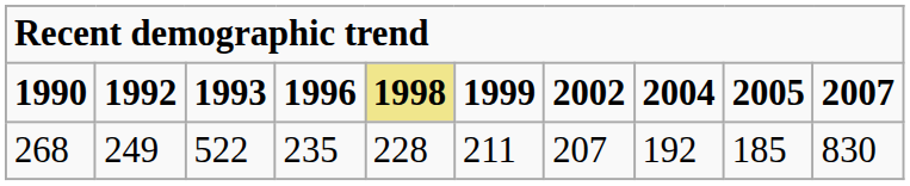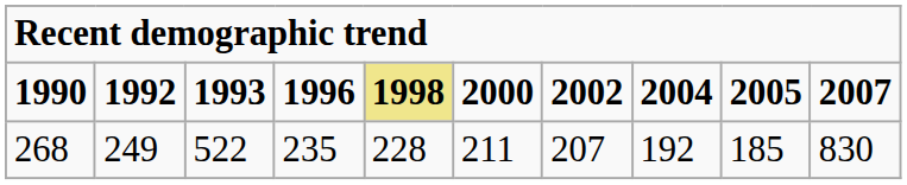 <table class="wikitable">
 <tr>
 <td colspan="10"><strong>Recent demographic trend</strong></td>
 </tr>
 <tr>
 <td><strong>1990</strong></td>
 <td><strong>1992</strong></td>
 <td><strong>1993</strong></td>
 <td><strong>1996</strong></td>
 <td style="background: khaki;"><strong>1998</strong></td>
-<td><strong>1999</strong></td>
+<td><strong>2000</strong></td>
 <td><strong>2002</strong></td>
 <td><strong>2004</strong></td>
 <td><strong>2005</strong></td>
 <td><strong>2007</strong></td>
 </tr>
 <tr>
 <td>268</td>
 <td>249</td>
 <td>522</td>
 <td>235</td>
 <td>228</td>
 <td>211</td>
 <td>207</td>
 <td>192</td>
 <td>185</td>
 <td>830</td>
 </tr>
 </table>
